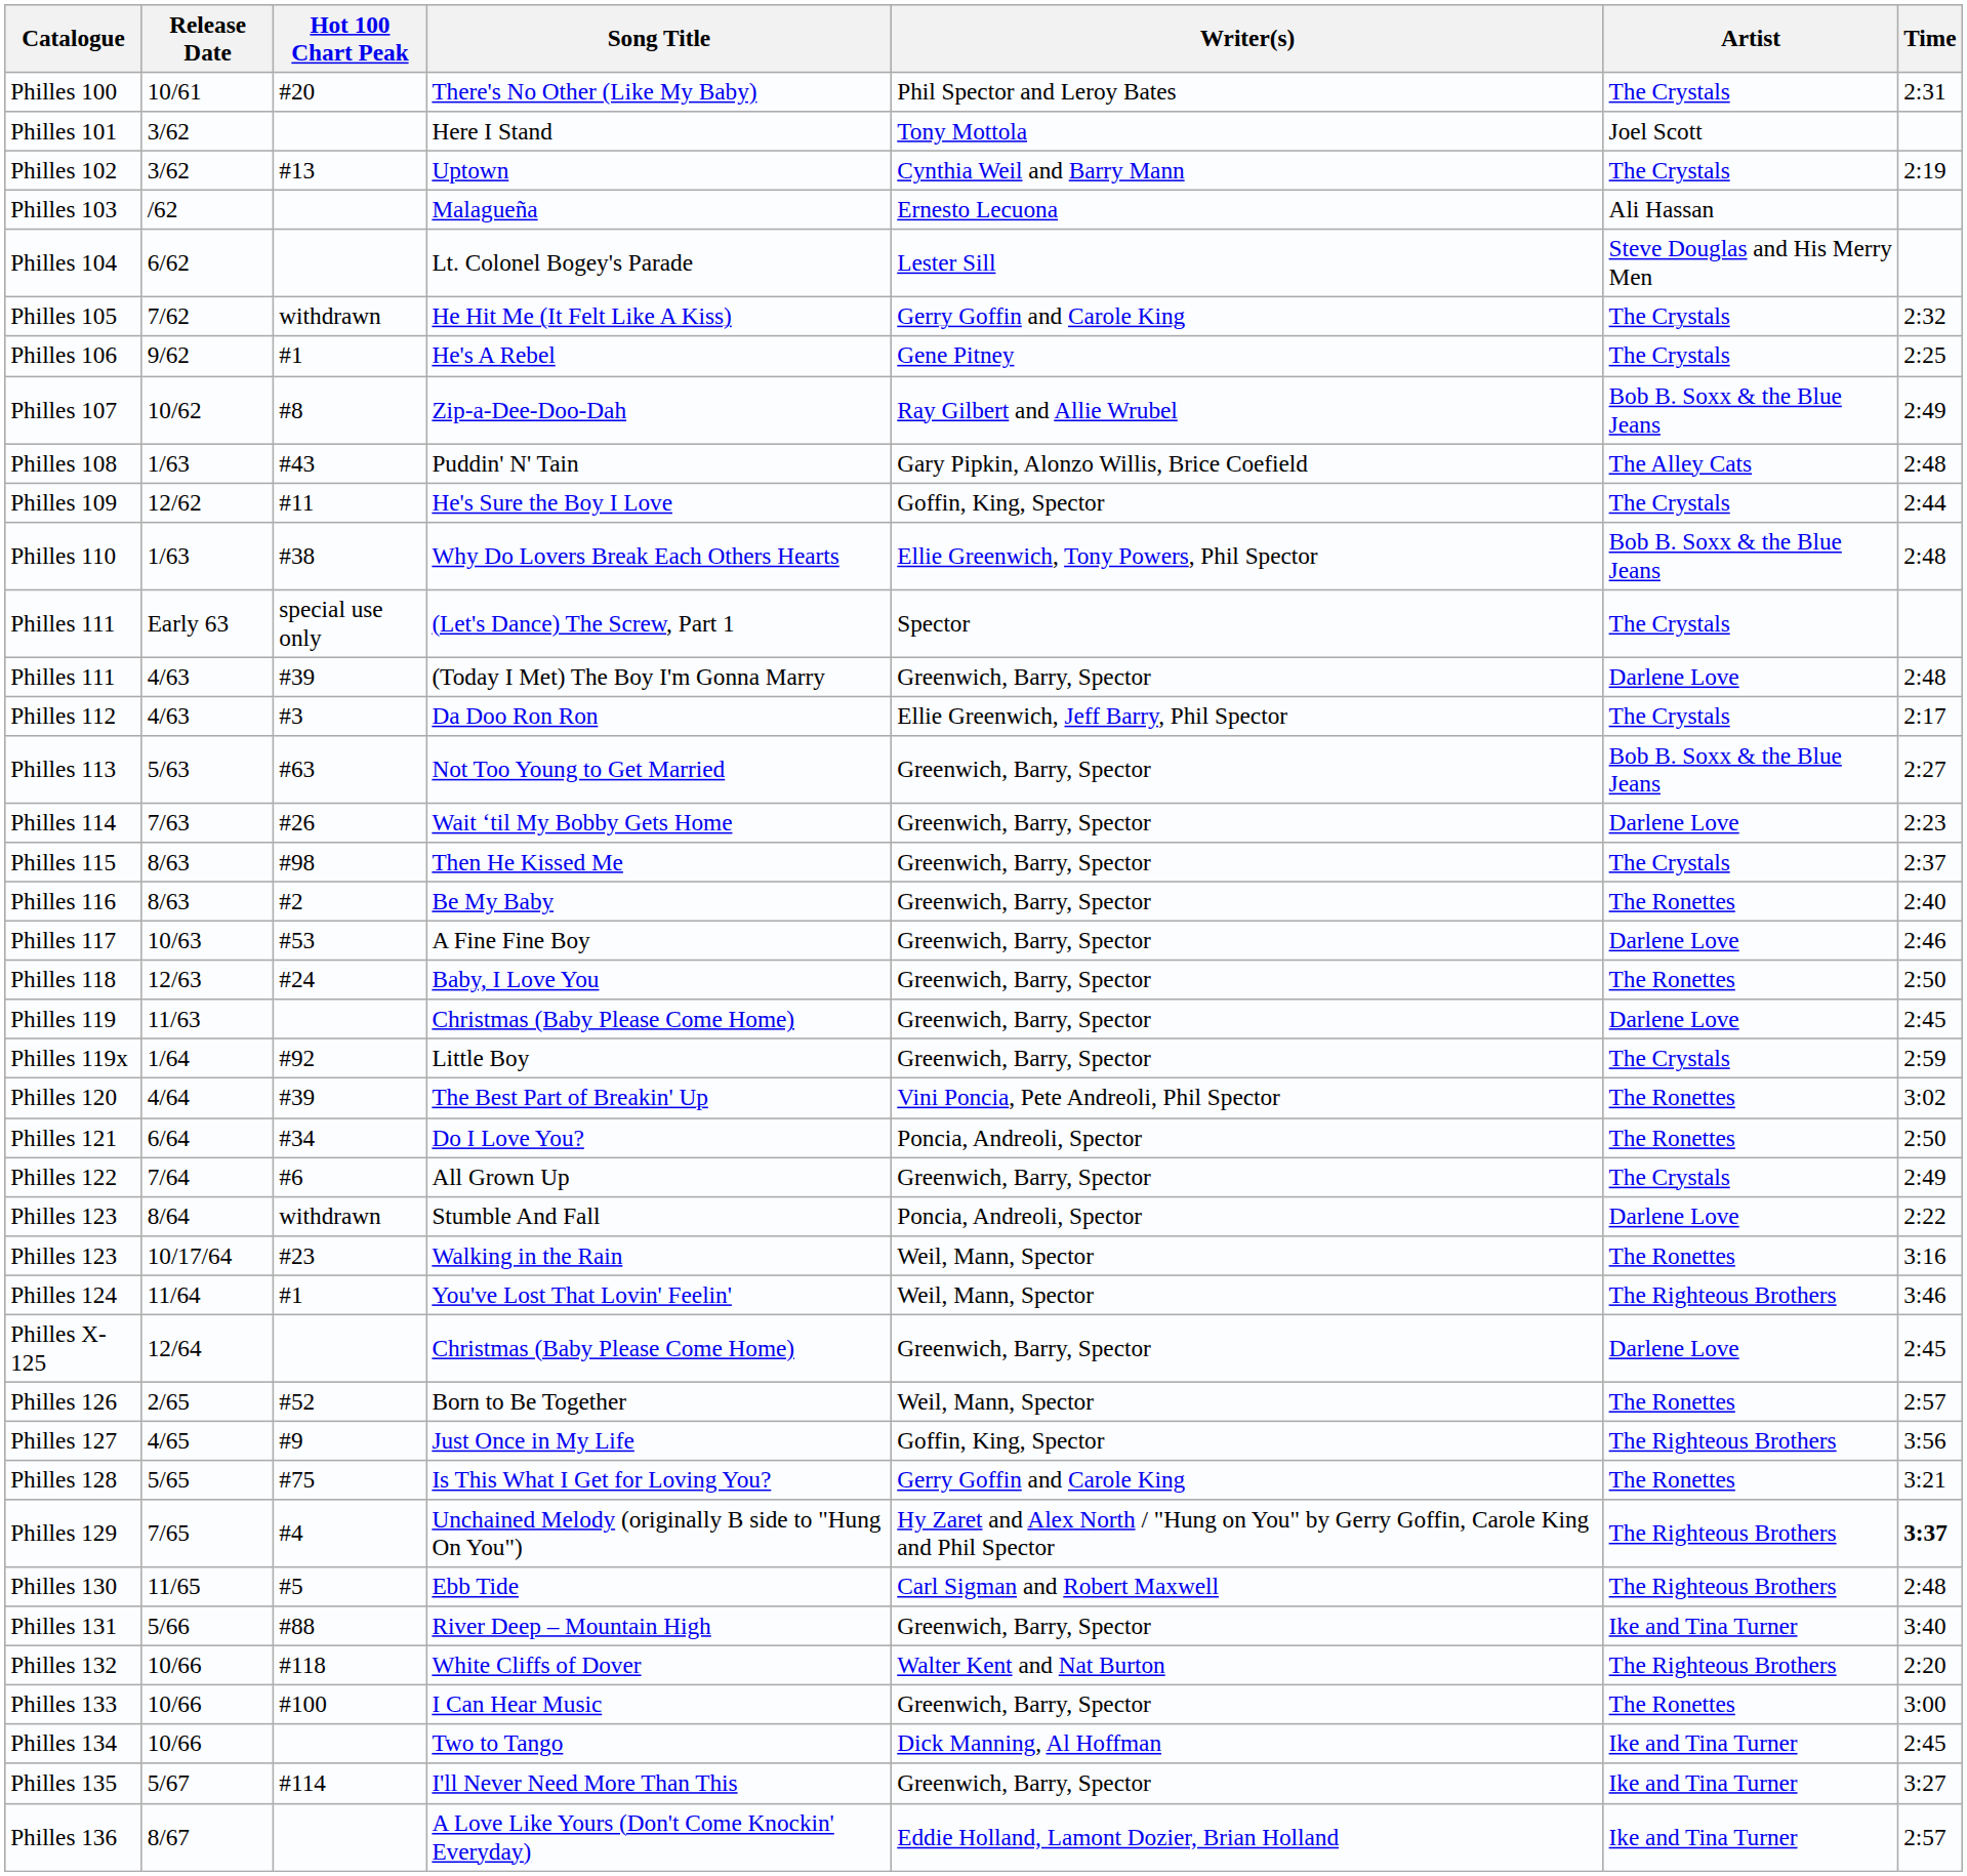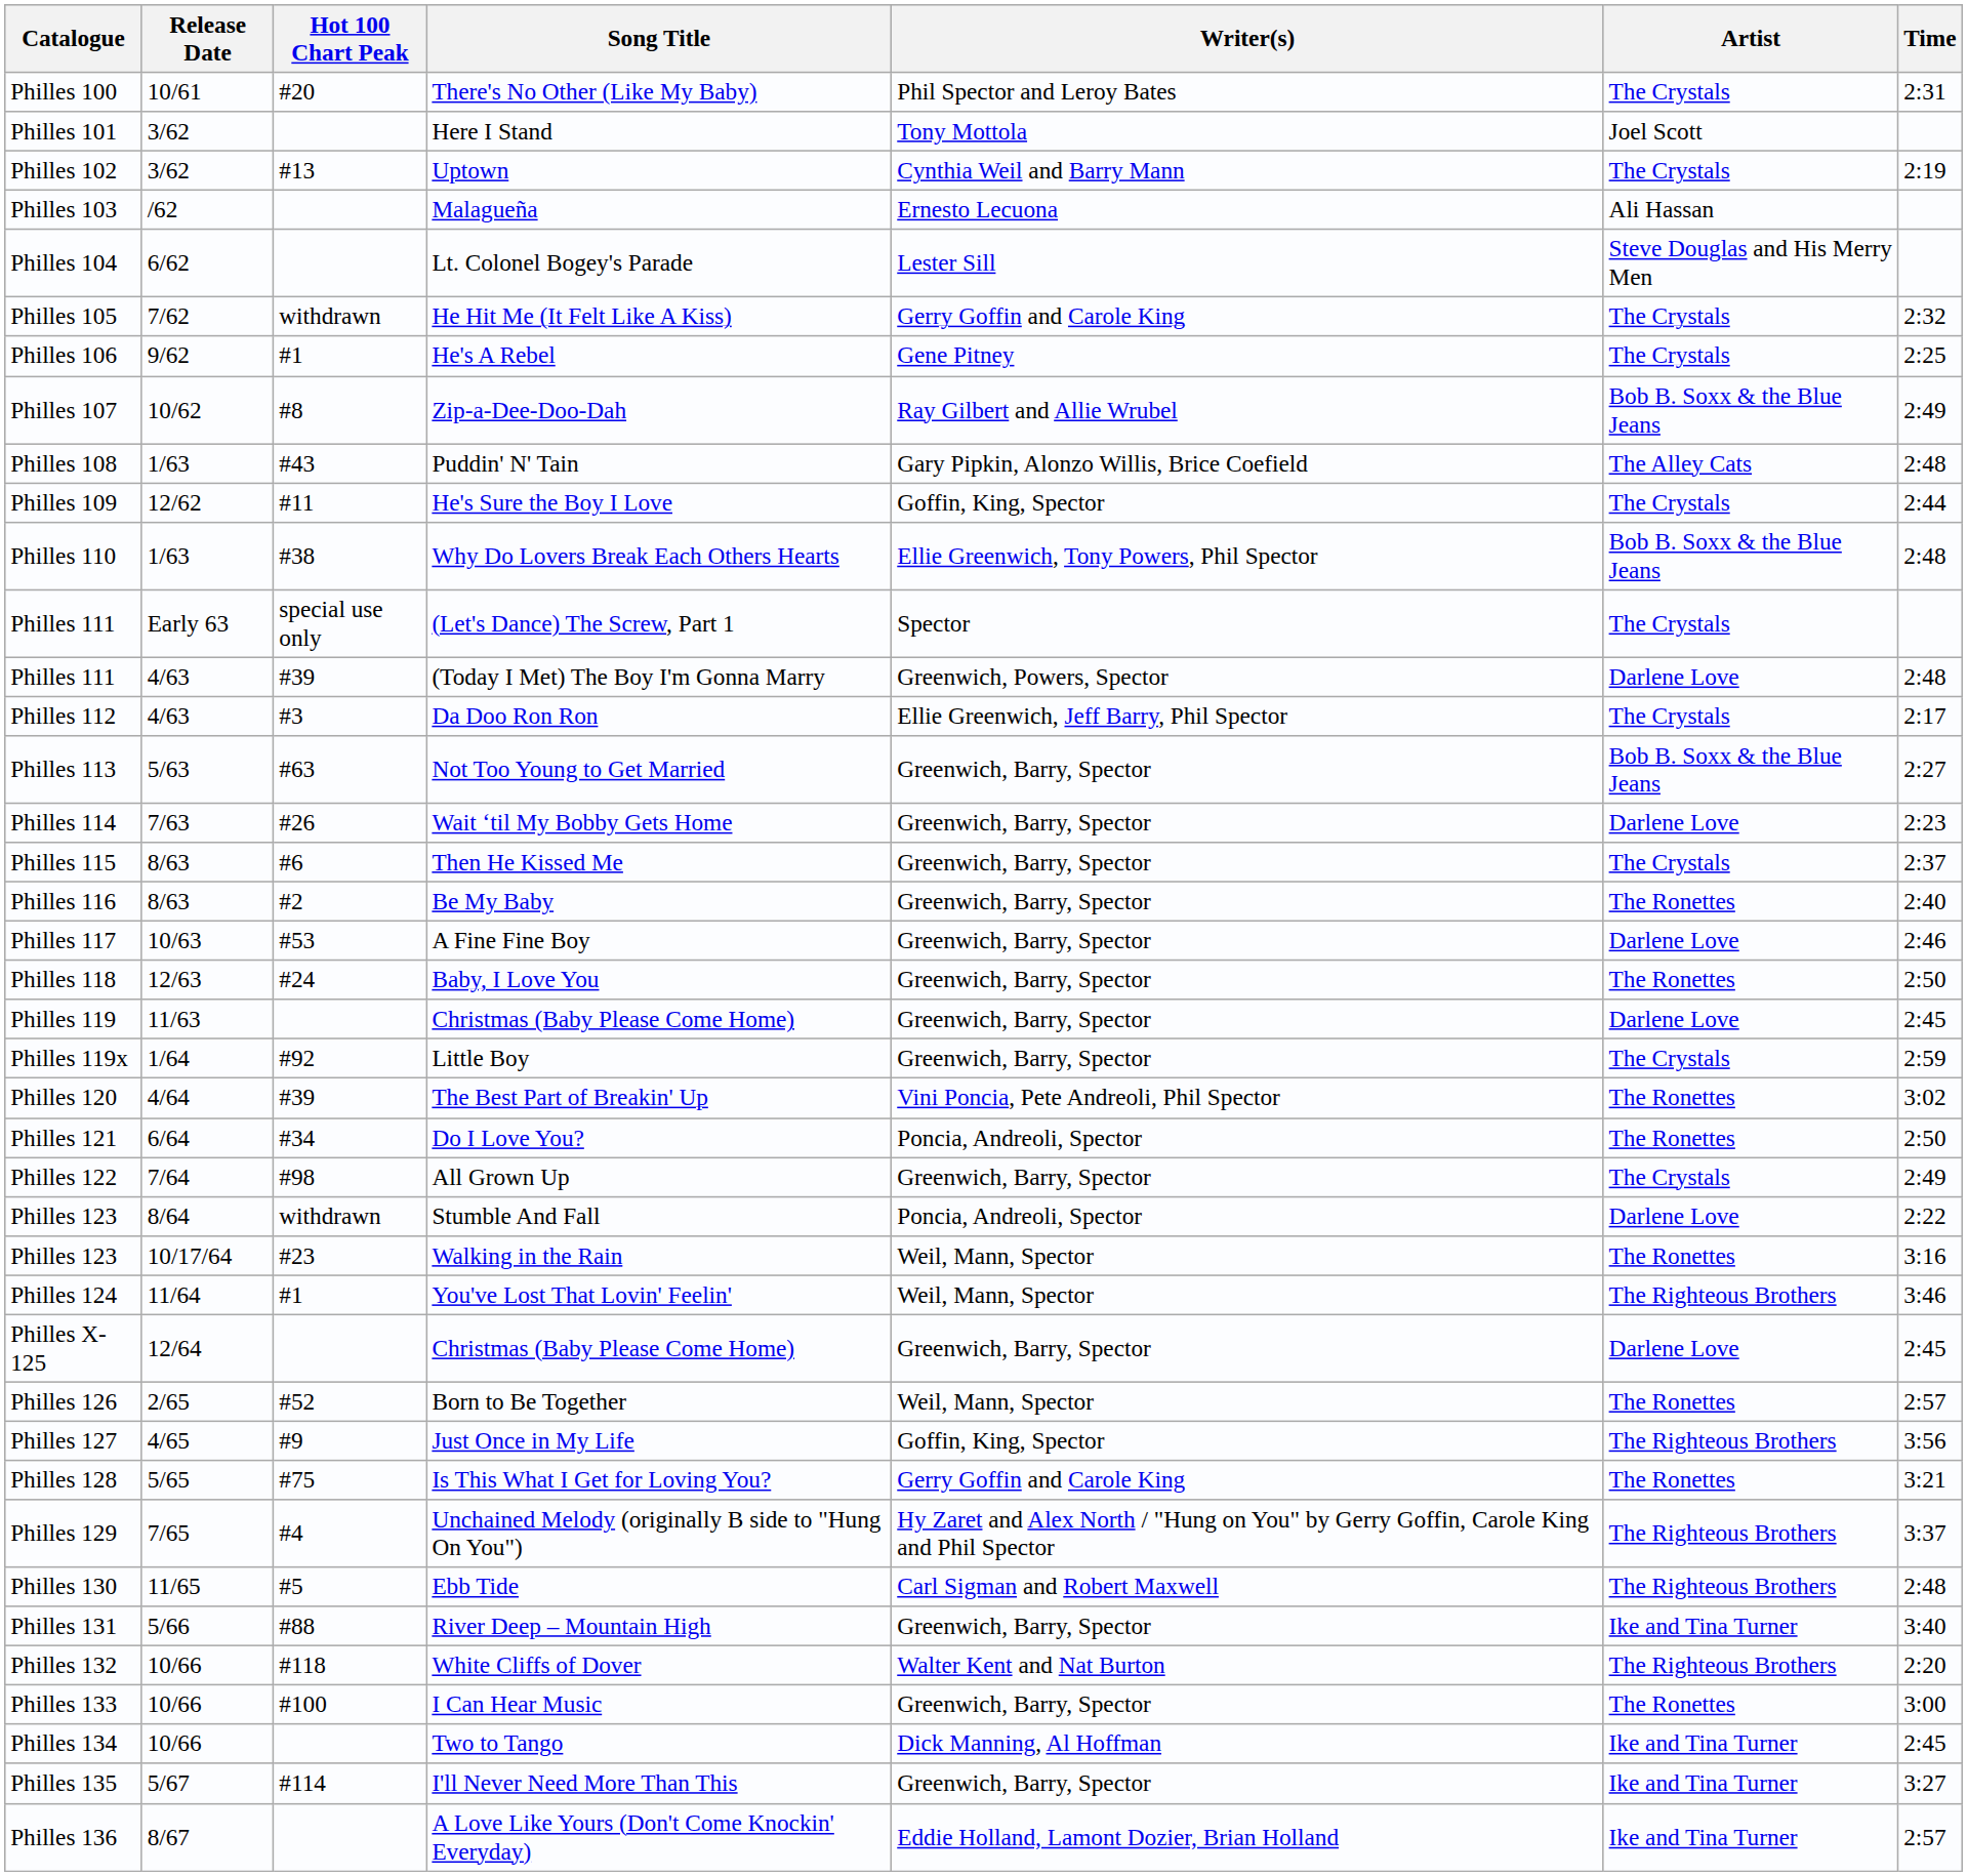 <table class="wikitable" style="background:#fcfdff; font-size:95%;">
 <tr>
 <th>Catalogue</th>
 <th>Release Date</th>
 <th><a href='#'>Hot 100</a><br><a href='#'>Chart Peak</a></th>
 <th>Song Title</th>
 <th>Writer(s)</th>
 <th>Artist</th>
 <th>Time</th>
 </tr>
 <tr>
 <td>Philles 100</td>
 <td>10/61</td>
 <td>#20</td>
 <td><a href='#'>There's No Other (Like My Baby)</a></td>
 <td>Phil Spector and Leroy Bates</td>
 <td><a href='#'>The Crystals</a></td>
 <td>2:31</td>
 </tr>
 <tr>
 <td>Philles 101</td>
 <td>3/62</td>
 <td></td>
 <td>Here I Stand</td>
 <td><a href='#'>Tony Mottola</a></td>
 <td>Joel Scott</td>
 <td></td>
 </tr>
 <tr>
 <td>Philles 102</td>
 <td>3/62</td>
 <td>#13</td>
 <td><a href='#'>Uptown</a></td>
 <td><a href='#'>Cynthia Weil</a> and <a href='#'>Barry Mann</a></td>
 <td><a href='#'>The Crystals</a></td>
 <td>2:19</td>
 </tr>
 <tr>
 <td>Philles 103</td>
 <td>/62</td>
 <td></td>
 <td><a href='#'>Malagueña</a></td>
 <td><a href='#'>Ernesto Lecuona</a></td>
 <td>Ali Hassan</td>
 <td></td>
 </tr>
 <tr>
 <td>Philles 104</td>
 <td>6/62</td>
 <td></td>
 <td>Lt. Colonel Bogey's Parade</td>
 <td><a href='#'>Lester Sill</a></td>
 <td><a href='#'>Steve Douglas</a> and His Merry Men</td>
 <td></td>
 </tr>
 <tr>
 <td>Philles 105</td>
 <td>7/62</td>
 <td>withdrawn</td>
 <td><a href='#'>He Hit Me (It Felt Like A Kiss)</a></td>
 <td><a href='#'>Gerry Goffin</a> and <a href='#'>Carole King</a></td>
 <td><a href='#'>The Crystals</a></td>
 <td>2:32</td>
 </tr>
 <tr>
 <td>Philles 106</td>
 <td>9/62</td>
 <td>#1</td>
 <td><a href='#'>He's A Rebel</a></td>
 <td><a href='#'>Gene Pitney</a></td>
 <td><a href='#'>The Crystals</a></td>
 <td>2:25</td>
 </tr>
 <tr>
 <td>Philles 107</td>
 <td>10/62</td>
 <td>#8</td>
 <td><a href='#'>Zip-a-Dee-Doo-Dah</a></td>
 <td><a href='#'>Ray Gilbert</a> and <a href='#'>Allie Wrubel</a></td>
 <td><a href='#'>Bob B. Soxx & the Blue Jeans</a></td>
 <td>2:49</td>
 </tr>
 <tr>
 <td>Philles 108</td>
 <td>1/63</td>
 <td>#43</td>
 <td>Puddin' N' Tain</td>
 <td>Gary Pipkin, Alonzo Willis, Brice Coefield</td>
 <td><a href='#'>The Alley Cats</a></td>
 <td>2:48</td>
 </tr>
 <tr>
 <td>Philles 109</td>
 <td>12/62</td>
 <td>#11</td>
 <td><a href='#'>He's Sure the Boy I Love</a></td>
 <td>Goffin, King, Spector</td>
 <td><a href='#'>The Crystals</a></td>
 <td>2:44</td>
 </tr>
 <tr>
 <td>Philles 110</td>
 <td>1/63</td>
 <td>#38</td>
 <td><a href='#'>Why Do Lovers Break Each Others Hearts</a></td>
 <td><a href='#'>Ellie Greenwich</a>, <a href='#'>Tony Powers</a>, Phil Spector</td>
 <td><a href='#'>Bob B. Soxx & the Blue Jeans</a></td>
 <td>2:48</td>
 </tr>
 <tr>
 <td>Philles 111</td>
 <td>Early 63</td>
 <td>special use only</td>
 <td><a href='#'>(Let's Dance) The Screw</a>, Part 1</td>
 <td>Spector</td>
 <td><a href='#'>The Crystals</a></td>
 <td></td>
 </tr>
 <tr>
 <td>Philles 111</td>
 <td>4/63</td>
 <td>#39</td>
 <td>(Today I Met) The Boy I'm Gonna Marry</td>
-<td>Greenwich, Barry, Spector</td>
+<td>Greenwich, Powers, Spector</td>
 <td><a href='#'>Darlene Love</a></td>
 <td>2:48</td>
 </tr>
 <tr>
 <td>Philles 112</td>
 <td>4/63</td>
 <td>#3</td>
 <td><a href='#'>Da Doo Ron Ron</a></td>
 <td>Ellie Greenwich, <a href='#'>Jeff Barry</a>, Phil Spector</td>
 <td><a href='#'>The Crystals</a></td>
 <td>2:17</td>
 </tr>
 <tr>
 <td>Philles 113</td>
 <td>5/63</td>
 <td>#63</td>
 <td><a href='#'>Not Too Young to Get Married</a></td>
 <td>Greenwich, Barry, Spector</td>
 <td><a href='#'>Bob B. Soxx & the Blue Jeans</a></td>
 <td>2:27</td>
 </tr>
 <tr>
 <td>Philles 114</td>
 <td>7/63</td>
 <td>#26</td>
 <td><a href='#'>Wait ‘til My Bobby Gets Home</a></td>
 <td>Greenwich, Barry, Spector</td>
 <td><a href='#'>Darlene Love</a></td>
 <td>2:23</td>
 </tr>
 <tr>
 <td>Philles 115</td>
 <td>8/63</td>
-<td>#98</td>
+<td>#6</td>
 <td><a href='#'>Then He Kissed Me</a></td>
 <td>Greenwich, Barry, Spector</td>
 <td><a href='#'>The Crystals</a></td>
 <td>2:37</td>
 </tr>
 <tr>
 <td>Philles 116</td>
 <td>8/63</td>
 <td>#2</td>
 <td><a href='#'>Be My Baby</a></td>
 <td>Greenwich, Barry, Spector</td>
 <td><a href='#'>The Ronettes</a></td>
 <td>2:40</td>
 </tr>
 <tr>
 <td>Philles 117</td>
 <td>10/63</td>
 <td>#53</td>
 <td>A Fine Fine Boy</td>
 <td>Greenwich, Barry, Spector</td>
 <td><a href='#'>Darlene Love</a></td>
 <td>2:46</td>
 </tr>
 <tr>
 <td>Philles 118</td>
 <td>12/63</td>
 <td>#24</td>
 <td><a href='#'>Baby, I Love You</a></td>
 <td>Greenwich, Barry, Spector</td>
 <td><a href='#'>The Ronettes</a></td>
 <td>2:50</td>
 </tr>
 <tr>
 <td>Philles 119</td>
 <td>11/63</td>
 <td></td>
 <td><a href='#'>Christmas (Baby Please Come Home)</a></td>
 <td>Greenwich, Barry, Spector</td>
 <td><a href='#'>Darlene Love</a></td>
 <td>2:45</td>
 </tr>
 <tr>
 <td>Philles 119x</td>
 <td>1/64</td>
 <td>#92</td>
 <td>Little Boy</td>
 <td>Greenwich, Barry, Spector</td>
 <td><a href='#'>The Crystals</a></td>
 <td>2:59</td>
 </tr>
 <tr>
 <td>Philles 120</td>
 <td>4/64</td>
 <td>#39</td>
 <td><a href='#'>The Best Part of Breakin' Up</a></td>
 <td><a href='#'>Vini Poncia</a>, Pete Andreoli, Phil Spector</td>
 <td><a href='#'>The Ronettes</a></td>
 <td>3:02</td>
 </tr>
 <tr>
 <td>Philles 121</td>
 <td>6/64</td>
 <td>#34</td>
 <td><a href='#'>Do I Love You?</a></td>
 <td>Poncia, Andreoli, Spector</td>
 <td><a href='#'>The Ronettes</a></td>
 <td>2:50</td>
 </tr>
 <tr>
 <td>Philles 122</td>
 <td>7/64</td>
-<td>#6</td>
+<td>#98</td>
 <td>All Grown Up</td>
 <td>Greenwich, Barry, Spector</td>
 <td><a href='#'>The Crystals</a></td>
 <td>2:49</td>
 </tr>
 <tr>
 <td>Philles 123</td>
 <td>8/64</td>
 <td>withdrawn</td>
 <td>Stumble And Fall</td>
 <td>Poncia, Andreoli, Spector</td>
 <td><a href='#'>Darlene Love</a></td>
 <td>2:22</td>
 </tr>
 <tr>
 <td>Philles 123</td>
 <td>10/17/64</td>
 <td>#23</td>
 <td><a href='#'>Walking in the Rain</a></td>
 <td>Weil, Mann, Spector</td>
 <td><a href='#'>The Ronettes</a></td>
 <td>3:16</td>
 </tr>
 <tr>
 <td>Philles 124</td>
 <td>11/64</td>
 <td>#1</td>
 <td><a href='#'>You've Lost That Lovin' Feelin'</a></td>
 <td>Weil, Mann, Spector</td>
 <td><a href='#'>The Righteous Brothers</a></td>
 <td>3:46</td>
 </tr>
 <tr>
 <td>Philles X-125</td>
 <td>12/64</td>
 <td></td>
 <td><a href='#'>Christmas (Baby Please Come Home)</a></td>
 <td>Greenwich, Barry, Spector</td>
 <td><a href='#'>Darlene Love</a></td>
 <td>2:45</td>
 </tr>
 <tr>
 <td>Philles 126</td>
 <td>2/65</td>
 <td>#52</td>
 <td>Born to Be Together</td>
 <td>Weil, Mann, Spector</td>
 <td><a href='#'>The Ronettes</a></td>
 <td>2:57</td>
 </tr>
 <tr>
 <td>Philles 127</td>
 <td>4/65</td>
 <td>#9</td>
 <td><a href='#'>Just Once in My Life</a></td>
 <td>Goffin, King, Spector</td>
 <td><a href='#'>The Righteous Brothers</a></td>
 <td>3:56</td>
 </tr>
 <tr>
 <td>Philles 128</td>
 <td>5/65</td>
 <td>#75</td>
 <td><a href='#'>Is This What I Get for Loving You?</a></td>
 <td><a href='#'>Gerry Goffin</a> and <a href='#'>Carole King</a></td>
 <td><a href='#'>The Ronettes</a></td>
 <td>3:21</td>
 </tr>
 <tr>
 <td>Philles 129</td>
 <td>7/65</td>
 <td>#4</td>
 <td><a href='#'>Unchained Melody</a> (originally B side to "Hung On You")</td>
 <td><a href='#'>Hy Zaret</a> and <a href='#'>Alex North</a> / "Hung on You" by Gerry Goffin, Carole King and Phil Spector</td>
 <td><a href='#'>The Righteous Brothers</a></td>
-<td><strong>3:37</strong></td>
+<td>3:37</td>
 </tr>
 <tr>
 <td>Philles 130</td>
 <td>11/65</td>
 <td>#5</td>
 <td><a href='#'>Ebb Tide</a></td>
 <td><a href='#'>Carl Sigman</a> and <a href='#'>Robert Maxwell</a></td>
 <td><a href='#'>The Righteous Brothers</a></td>
 <td>2:48</td>
 </tr>
 <tr>
 <td>Philles 131</td>
 <td>5/66</td>
 <td>#88</td>
 <td><a href='#'>River Deep – Mountain High</a></td>
 <td>Greenwich, Barry, Spector</td>
 <td><a href='#'>Ike and Tina Turner</a></td>
 <td>3:40</td>
 </tr>
 <tr>
 <td>Philles 132</td>
 <td>10/66</td>
 <td>#118</td>
 <td><a href='#'>White Cliffs of Dover</a></td>
 <td><a href='#'>Walter Kent</a> and <a href='#'>Nat Burton</a></td>
 <td><a href='#'>The Righteous Brothers</a></td>
 <td>2:20</td>
 </tr>
 <tr>
 <td>Philles 133</td>
 <td>10/66</td>
 <td>#100</td>
 <td><a href='#'>I Can Hear Music</a></td>
 <td>Greenwich, Barry, Spector</td>
 <td><a href='#'>The Ronettes</a></td>
 <td>3:00</td>
 </tr>
 <tr>
 <td>Philles 134</td>
 <td>10/66</td>
 <td></td>
 <td><a href='#'>Two to Tango</a></td>
 <td><a href='#'>Dick Manning</a>, <a href='#'>Al Hoffman</a></td>
 <td><a href='#'>Ike and Tina Turner</a></td>
 <td>2:45</td>
 </tr>
 <tr>
 <td>Philles 135</td>
 <td>5/67</td>
 <td>#114</td>
 <td><a href='#'>I'll Never Need More Than This</a></td>
 <td>Greenwich, Barry, Spector</td>
 <td><a href='#'>Ike and Tina Turner</a></td>
 <td>3:27</td>
 </tr>
 <tr>
 <td>Philles 136</td>
 <td>8/67</td>
 <td></td>
 <td><a href='#'>A Love Like Yours (Don't Come Knockin' Everyday)</a></td>
 <td><a href='#'>Eddie Holland, Lamont Dozier, Brian Holland</a></td>
 <td><a href='#'>Ike and Tina Turner</a></td>
 <td>2:57</td>
 </tr>
 </table>
